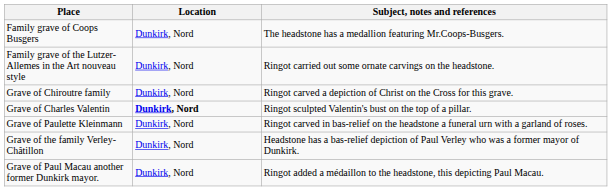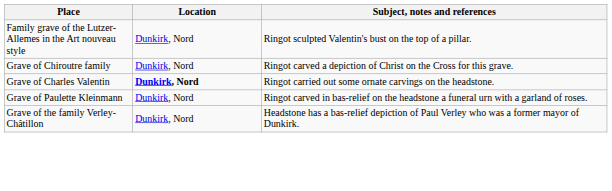 <table class="wikitable sortable">
 <tr>
 <th style="width:200px">Place</th>
 <th style="width:200px">Location</th>
 <th style="width:550px" class="unsortable">Subject, notes and references</th>
 </tr>
 <tr>
-<td>Family grave of Coops Busgers</td>
-<td><a href='#'>Dunkirk</a>, Nord</td>
-<td>The headstone has a medallion featuring Mr.Coops-Busgers.</td>
-</tr>
-<tr>
 <td>Family grave of the Lutzer-Allemes in the Art nouveau style</td>
 <td><a href='#'>Dunkirk</a>, Nord</td>
-<td>Ringot carried out some ornate carvings on the headstone.</td>
+<td>Ringot sculpted Valentin's bust on the top of a pillar.</td>
 </tr>
 <tr>
 <td>Grave of Chiroutre family</td>
 <td><a href='#'>Dunkirk</a>, Nord</td>
 <td>Ringot carved a depiction of Christ on the Cross for this grave.</td>
 </tr>
 <tr>
 <td>Grave of Charles Valentin</td>
 <td><strong><a href='#'>Dunkirk</a>, Nord</strong></td>
-<td>Ringot sculpted Valentin's bust on the top of a pillar.</td>
+<td>Ringot carried out some ornate carvings on the headstone.</td>
 </tr>
 <tr>
 <td>Grave of Paulette Kleinmann</td>
 <td><a href='#'>Dunkirk</a>, Nord</td>
 <td>Ringot carved in bas-relief on the headstone a funeral urn with a garland of roses.</td>
 </tr>
 <tr>
 <td>Grave of the family Verley-Châtillon</td>
 <td><a href='#'>Dunkirk</a>, Nord</td>
 <td>Headstone has a bas-relief depiction of Paul Verley who was a former mayor of Dunkirk.</td>
 </tr>
-<tr>
-<td>Grave of Paul Macau another former Dunkirk mayor.</td>
-<td><a href='#'>Dunkirk</a>, Nord</td>
-<td>Ringot added a médaillon to the headstone, this depicting Paul Macau.</td>
-</tr>
 </table>
